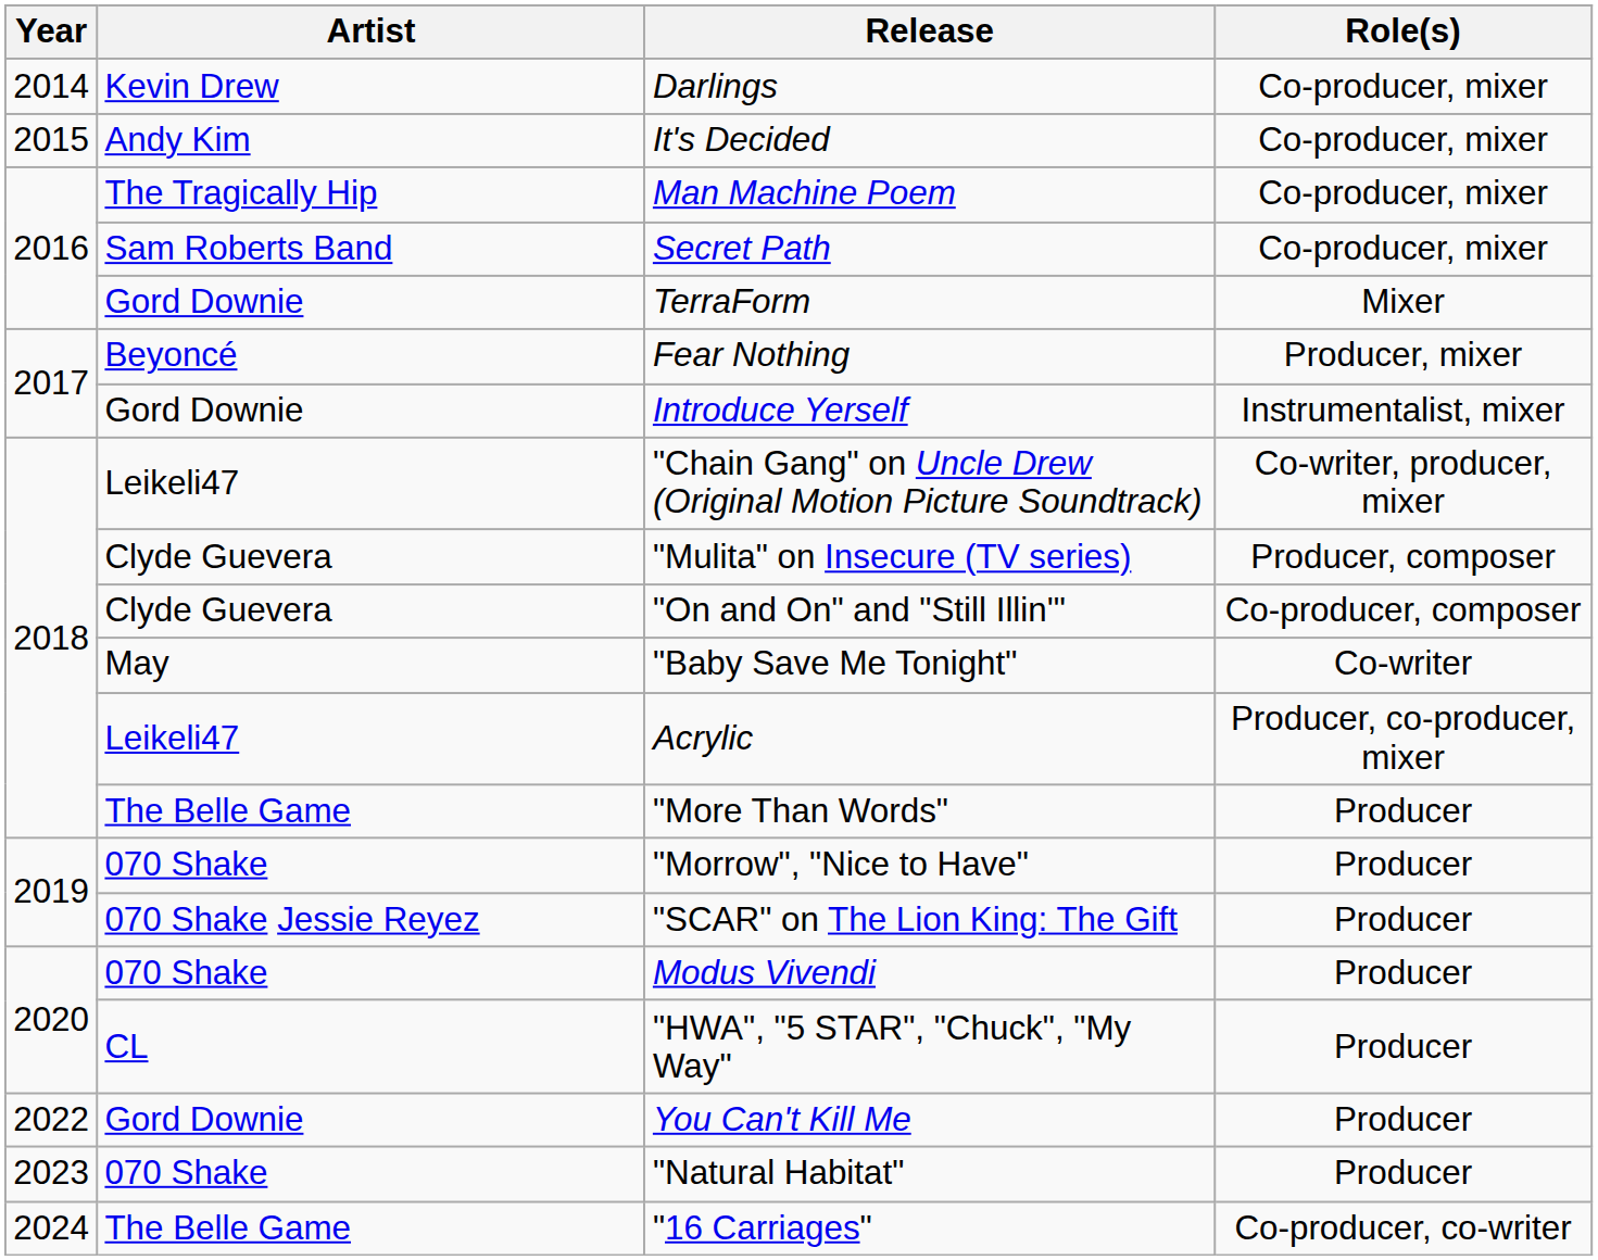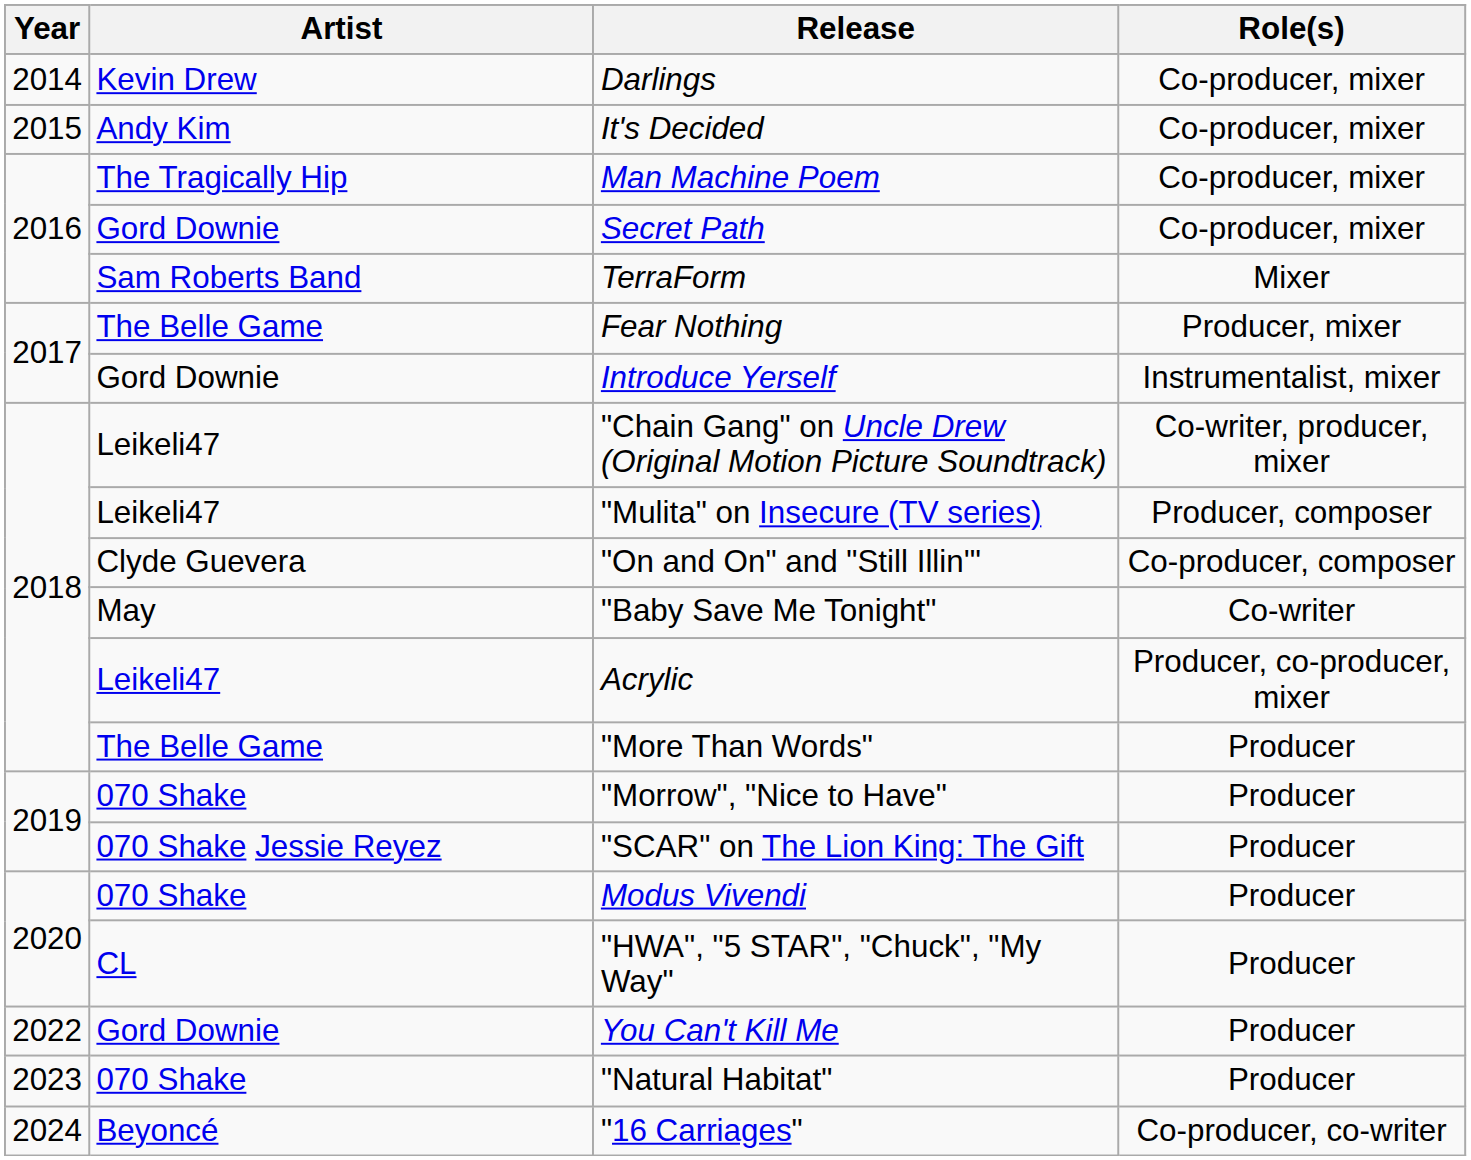 <table class="wikitable sortable">
 <tr>
 <th width="33">Year</th>
 <th width="250">Artist</th>
 <th width="260">Release</th>
 <th width="170">Role(s)</th>
 </tr>
 <tr>
 <td>2014</td>
 <td><a href='#'>Kevin Drew</a></td>
 <td><em>Darlings</em></td>
 <td align="center">Co-producer, mixer</td>
 </tr>
 <tr>
 <td>2015</td>
 <td><a href='#'>Andy Kim</a></td>
 <td><em>It's Decided</em></td>
 <td align="center">Co-producer, mixer</td>
 </tr>
 <tr>
 <td rowspan="3">2016</td>
 <td><a href='#'>The Tragically Hip</a></td>
 <td><em><a href='#'>Man Machine Poem</a></em></td>
 <td align="center">Co-producer, mixer</td>
 </tr>
 <tr>
-<td><a href='#'>Sam Roberts Band</a></td>
+<td><a href='#'>Gord Downie</a></td>
 <td><em><a href='#'>Secret Path</a></em></td>
 <td align="center">Co-producer, mixer</td>
 </tr>
 <tr>
-<td><a href='#'>Gord Downie</a></td>
+<td><a href='#'>Sam Roberts Band</a></td>
 <td><em>TerraForm</em></td>
 <td align="center">Mixer</td>
 </tr>
 <tr>
 <td rowspan="2">2017</td>
-<td><a href='#'>Beyoncé</a></td>
+<td><a href='#'>The Belle Game</a></td>
 <td><em>Fear Nothing</em></td>
 <td align="center">Producer, mixer</td>
 </tr>
 <tr>
 <td>Gord Downie</td>
 <td><em><a href='#'>Introduce Yerself</a></em></td>
 <td align="center">Instrumentalist, mixer</td>
 </tr>
 <tr>
 <td rowspan="6">2018</td>
 <td>Leikeli47</td>
 <td>"Chain Gang" on <em><a href='#'>Uncle Drew</a> (Original Motion Picture Soundtrack)</em></td>
 <td align="center">Co-writer, producer, mixer</td>
 </tr>
 <tr>
-<td>Clyde Guevera</td>
+<td>Leikeli47</td>
 <td>"Mulita" on <a href='#'>Insecure (TV series)</a></td>
 <td align="center">Producer, composer</td>
 </tr>
 <tr>
 <td>Clyde Guevera</td>
 <td>"On and On" and "Still Illin'"</td>
 <td align="center">Co-producer, composer</td>
 </tr>
 <tr>
 <td>May</td>
 <td>"Baby Save Me Tonight"</td>
 <td align="center">Co-writer</td>
 </tr>
 <tr>
 <td><a href='#'>Leikeli47</a></td>
 <td><em>Acrylic</em></td>
 <td align="center">Producer, co-producer, mixer</td>
 </tr>
 <tr>
 <td><a href='#'>The Belle Game</a></td>
 <td>"More Than Words"</td>
 <td align="center">Producer</td>
 </tr>
 <tr>
 <td rowspan="2">2019</td>
 <td><a href='#'>070 Shake</a></td>
 <td>"Morrow", "Nice to Have"</td>
 <td align="center">Producer</td>
 </tr>
 <tr>
 <td><a href='#'>070 Shake</a> <a href='#'>Jessie Reyez</a></td>
 <td>"SCAR" on <a href='#'>The Lion King: The Gift</a></td>
 <td align="center">Producer</td>
 </tr>
 <tr>
 <td rowspan="2">2020</td>
 <td><a href='#'>070 Shake</a></td>
 <td><em><a href='#'>Modus Vivendi</a></em></td>
 <td align="center">Producer</td>
 </tr>
 <tr>
 <td><a href='#'>CL</a></td>
 <td>"HWA", "5 STAR", "Chuck", "My Way"</td>
 <td align="center">Producer</td>
 </tr>
 <tr>
 <td>2022</td>
 <td><a href='#'>Gord Downie</a></td>
 <td><em><a href='#'>You Can't Kill Me</a></em></td>
 <td align="center">Producer</td>
 </tr>
 <tr>
 <td>2023</td>
 <td><a href='#'>070 Shake</a></td>
 <td>"Natural Habitat"</td>
 <td align="center">Producer</td>
 </tr>
 <tr>
 <td>2024</td>
-<td><a href='#'>The Belle Game</a></td>
+<td><a href='#'>Beyoncé</a></td>
 <td>"<a href='#'>16 Carriages</a>"</td>
 <td align="center">Co-producer, co-writer</td>
 </tr>
 </table>
